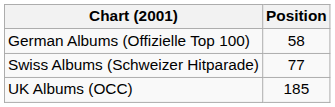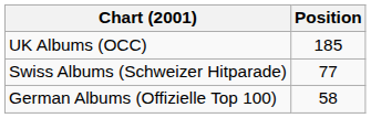 <table class="wikitable plainrowheaders sortable">
 <tr>
 <th scope="col">Chart (2001)</th>
 <th scope="col">Position</th>
 </tr>
 <tr>
-<td>German Albums (Offizielle Top 100)</td>
-<td align="center">58</td>
+<td>UK Albums (OCC)</td>
+<td align="center">185</td>
 </tr>
 <tr>
 <td>Swiss Albums (Schweizer Hitparade)</td>
 <td align="center">77</td>
 </tr>
 <tr>
-<td>UK Albums (OCC)</td>
-<td align="center">185</td>
+<td>German Albums (Offizielle Top 100)</td>
+<td align="center">58</td>
 </tr>
 </table>
